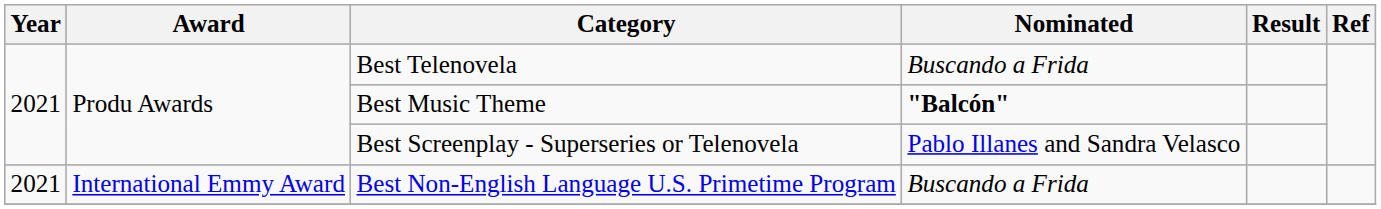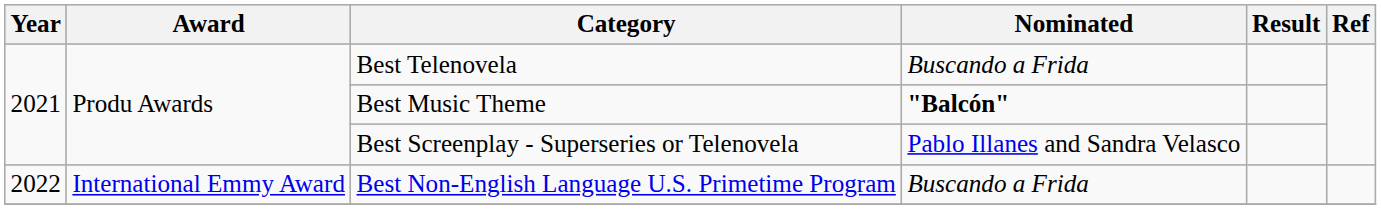 <table class="wikitable plainrowheaders">
 <tr>
 <th scope="col">Year</th>
 <th scope="col">Award</th>
 <th scope="col">Category</th>
 <th scope="col">Nominated</th>
 <th scope="col">Result</th>
 <th scope="col">Ref</th>
 </tr>
 <tr>
 <td rowspan="3">2021</td>
 <td rowspan="3">Produ Awards</td>
 <td>Best Telenovela</td>
 <td><em>Buscando a Frida</em></td>
 <td></td>
 <td align="center" rowspan="3"></td>
 </tr>
 <tr>
 <td>Best Music Theme</td>
 <td><strong>"Balcón"</strong></td>
 <td></td>
 </tr>
 <tr>
 <td>Best Screenplay - Superseries or Telenovela</td>
 <td><a href='#'>Pablo Illanes</a> and Sandra Velasco</td>
 <td></td>
 </tr>
 <tr>
-<td>2021</td>
+<td>2022</td>
 <td><a href='#'>International Emmy Award</a></td>
 <td><a href='#'>Best Non-English Language U.S. Primetime Program</a></td>
 <td><em>Buscando a Frida</em></td>
 <td></td>
 <td align="center"></td>
 </tr>
 <tr>
 </tr>
 </table>
